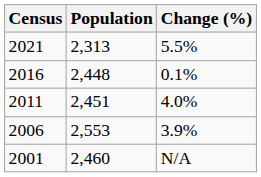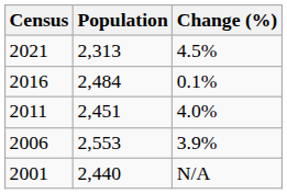 <table class="wikitable">
 <tr>
 <th>Census</th>
 <th>Population</th>
 <th>Change (%)</th>
 </tr>
 <tr>
 <td>2021</td>
 <td>2,313</td>
-<td> 5.5%</td>
+<td> 4.5%</td>
 </tr>
 <tr>
 <td>2016</td>
-<td>2,448</td>
+<td>2,484</td>
 <td> 0.1%</td>
 </tr>
 <tr>
 <td>2011</td>
 <td>2,451</td>
 <td> 4.0%</td>
 </tr>
 <tr>
 <td>2006</td>
 <td>2,553</td>
 <td> 3.9%</td>
 </tr>
 <tr>
 <td>2001</td>
-<td>2,460</td>
+<td>2,440</td>
 <td>N/A</td>
 </tr>
 </table>
